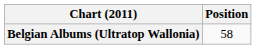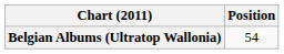 <table class="wikitable plainrowheaders" style="text-align:center">
 <tr>
 <th scope="col">Chart (2011)</th>
 <th scope="col">Position</th>
 </tr>
 <tr>
 <th scope="row">Belgian Albums (Ultratop Wallonia)</th>
-<td>58</td>
+<td>54</td>
 </tr>
 </table>
